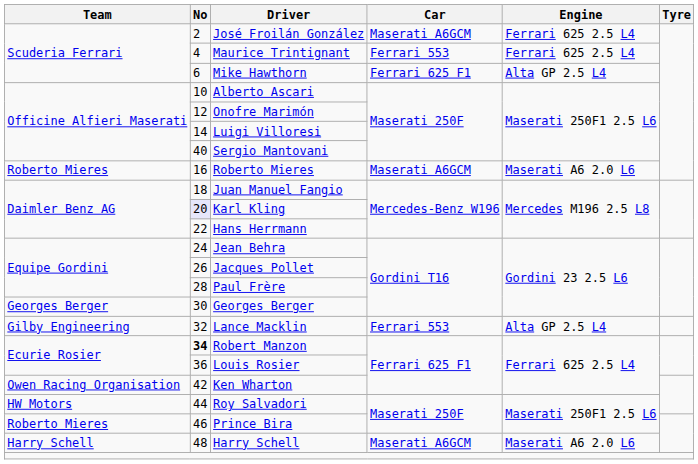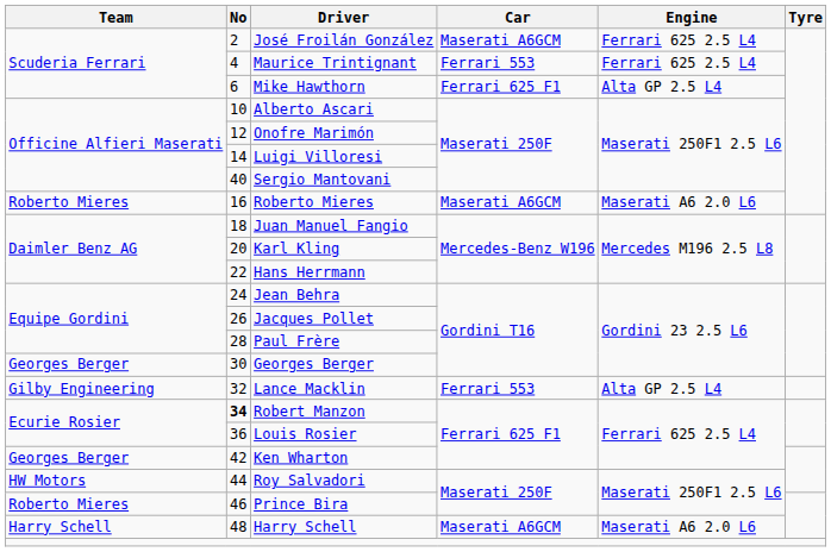 <table class="wikitable">
 <tr>
 <th>Team</th>
 <th>No</th>
 <th>Driver</th>
 <th>Car</th>
 <th>Engine</th>
 <th>Tyre</th>
 </tr>
 <tr>
 <td rowspan="3"> <a href='#'>Scuderia Ferrari</a></td>
 <td>2</td>
 <td> <a href='#'>José Froilán González</a></td>
 <td><a href='#'>Maserati A6GCM</a></td>
 <td><a href='#'>Ferrari</a> 625 2.5 <a href='#'>L4</a></td>
 <td rowspan="8"></td>
 </tr>
 <tr>
 <td>4</td>
 <td> <a href='#'>Maurice Trintignant</a></td>
 <td><a href='#'>Ferrari 553</a></td>
 <td><a href='#'>Ferrari</a> 625 2.5 <a href='#'>L4</a></td>
 </tr>
 <tr>
 <td>6</td>
 <td> <a href='#'>Mike Hawthorn</a></td>
 <td><a href='#'>Ferrari 625 F1</a></td>
 <td><a href='#'>Alta</a> GP 2.5 <a href='#'>L4</a></td>
 </tr>
 <tr>
 <td rowspan="4"> <a href='#'>Officine Alfieri Maserati</a></td>
 <td>10</td>
 <td> <a href='#'>Alberto Ascari</a></td>
 <td rowspan="4"><a href='#'>Maserati 250F</a></td>
 <td rowspan="4"><a href='#'>Maserati</a> 250F1 2.5 <a href='#'>L6</a></td>
 </tr>
 <tr>
 <td>12</td>
 <td> <a href='#'>Onofre Marimón</a></td>
 </tr>
 <tr>
 <td>14</td>
 <td> <a href='#'>Luigi Villoresi</a></td>
 </tr>
 <tr>
 <td>40</td>
 <td> <a href='#'>Sergio Mantovani</a></td>
 </tr>
 <tr>
 <td> <a href='#'>Roberto Mieres</a></td>
 <td>16</td>
 <td> <a href='#'>Roberto Mieres</a></td>
 <td><a href='#'>Maserati A6GCM</a></td>
 <td><a href='#'>Maserati</a> A6 2.0 <a href='#'>L6</a></td>
 </tr>
 <tr>
 <td rowspan="3"> <a href='#'>Daimler Benz AG</a></td>
 <td>18</td>
 <td> <a href='#'>Juan Manuel Fangio</a></td>
 <td rowspan="3"><a href='#'>Mercedes-Benz W196</a></td>
 <td rowspan="3"><a href='#'>Mercedes</a> M196 2.5 <a href='#'>L8</a></td>
 <td rowspan="3"></td>
 </tr>
 <tr>
-<td style="background: lavender;">20</td>
+<td>20</td>
 <td> <a href='#'>Karl Kling</a></td>
 </tr>
 <tr>
 <td>22</td>
 <td> <a href='#'>Hans Herrmann</a></td>
 </tr>
 <tr>
 <td rowspan="3"> <a href='#'>Equipe Gordini</a></td>
 <td>24</td>
 <td> <a href='#'>Jean Behra</a></td>
 <td rowspan="4"><a href='#'>Gordini T16</a></td>
 <td rowspan="4"><a href='#'>Gordini</a> 23 2.5 <a href='#'>L6</a></td>
 <td rowspan="4"></td>
 </tr>
 <tr>
 <td>26</td>
 <td> <a href='#'>Jacques Pollet</a></td>
 </tr>
 <tr>
 <td>28</td>
 <td> <a href='#'>Paul Frère</a></td>
 </tr>
 <tr>
 <td> <a href='#'>Georges Berger</a></td>
 <td>30</td>
 <td> <a href='#'>Georges Berger</a></td>
 </tr>
 <tr>
 <td> <a href='#'>Gilby Engineering</a></td>
 <td>32</td>
 <td> <a href='#'>Lance Macklin</a></td>
 <td><a href='#'>Ferrari 553</a></td>
 <td><a href='#'>Alta</a> GP 2.5 <a href='#'>L4</a></td>
 <td></td>
 </tr>
 <tr>
 <td rowspan="2"> <a href='#'>Ecurie Rosier</a></td>
 <td><strong>34</strong></td>
 <td> <a href='#'>Robert Manzon</a></td>
 <td rowspan="3"><a href='#'>Ferrari 625 F1</a></td>
 <td rowspan="3"><a href='#'>Ferrari</a> 625 2.5 <a href='#'>L4</a></td>
 <td rowspan="2"><br></td>
 </tr>
 <tr>
 <td>36</td>
 <td> <a href='#'>Louis Rosier</a></td>
 </tr>
 <tr>
-<td> <a href='#'>Owen Racing Organisation</a></td>
+<td> <a href='#'>Georges Berger</a></td>
 <td>42</td>
 <td> <a href='#'>Ken Wharton</a></td>
 <td rowspan="2"></td>
 </tr>
 <tr>
 <td> <a href='#'>HW Motors</a></td>
 <td>44</td>
 <td> <a href='#'>Roy Salvadori</a></td>
 <td rowspan="2"><a href='#'>Maserati 250F</a></td>
 <td rowspan="2"><a href='#'>Maserati</a> 250F1 2.5 <a href='#'>L6</a></td>
 </tr>
 <tr>
 <td> <a href='#'>Roberto Mieres</a></td>
 <td>46</td>
 <td> <a href='#'>Prince Bira</a></td>
 <td rowspan="2"></td>
 </tr>
 <tr>
 <td> <a href='#'>Harry Schell</a></td>
 <td>48</td>
 <td> <a href='#'>Harry Schell</a></td>
 <td><a href='#'>Maserati A6GCM</a></td>
 <td><a href='#'>Maserati</a> A6 2.0 <a href='#'>L6</a></td>
 </tr>
 <tr>
 <td colspan=6></td>
 </tr>
 </table>
